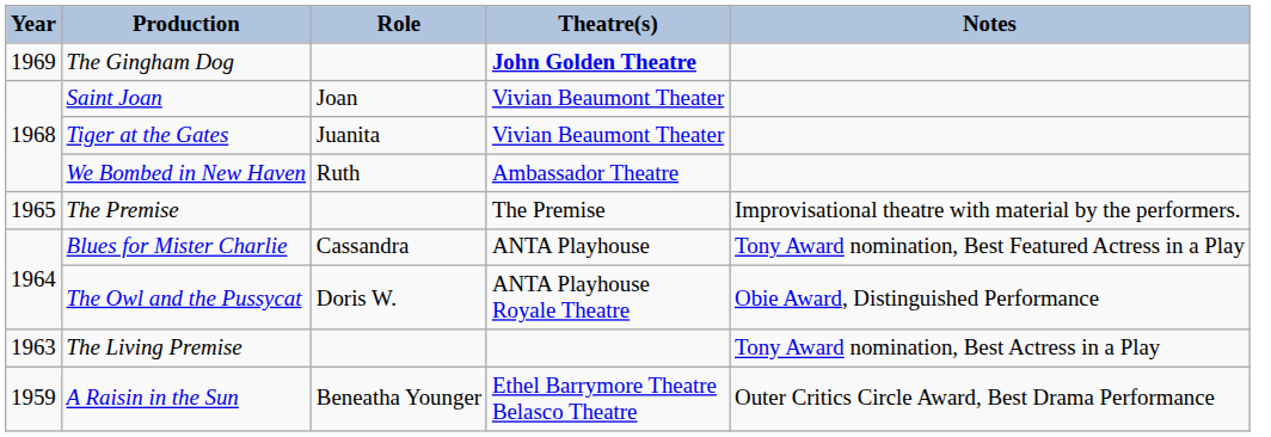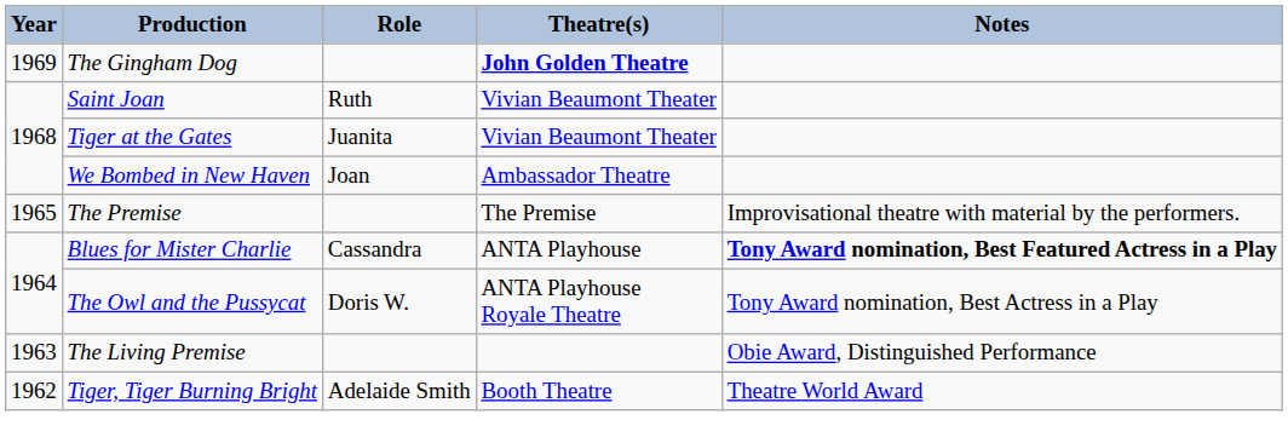 <table class="wikitable" style="font-size:90%;">
 <tr>
 <th style="background:#B0C4DE;">Year</th>
 <th style="background:#B0C4DE;">Production</th>
 <th style="background:#B0C4DE;">Role</th>
 <th style="background:#B0C4DE;">Theatre(s)</th>
 <th style="background:#B0C4DE;">Notes</th>
 </tr>
 <tr>
 <td>1969</td>
 <td><em>The Gingham Dog</em></td>
 <td></td>
 <td><strong><a href='#'>John Golden Theatre</a></strong></td>
 <td></td>
 </tr>
 <tr>
 <td rowspan=3>1968</td>
 <td><em><a href='#'>Saint Joan</a></em></td>
-<td>Joan</td>
+<td>Ruth</td>
 <td><a href='#'>Vivian Beaumont Theater</a></td>
 <td></td>
 </tr>
 <tr>
 <td><em><a href='#'>Tiger at the Gates</a></em></td>
 <td>Juanita</td>
 <td><a href='#'>Vivian Beaumont Theater</a></td>
 <td></td>
 </tr>
 <tr>
 <td><em><a href='#'>We Bombed in New Haven</a></em></td>
-<td>Ruth</td>
+<td>Joan</td>
 <td><a href='#'>Ambassador Theatre</a></td>
 <td></td>
 </tr>
 <tr>
 <td>1965</td>
 <td><em>The Premise</em></td>
 <td></td>
 <td>The Premise</td>
 <td>Improvisational theatre with material by the performers.</td>
 </tr>
 <tr>
 <td rowspan=2>1964</td>
 <td><em><a href='#'>Blues for Mister Charlie</a></em></td>
 <td>Cassandra</td>
 <td>ANTA Playhouse</td>
-<td><a href='#'>Tony Award</a> nomination, Best Featured Actress in a Play</td>
+<td><strong><a href='#'>Tony Award</a> nomination, Best Featured Actress in a Play</strong></td>
 </tr>
 <tr>
 <td><em><a href='#'>The Owl and the Pussycat</a></em></td>
 <td>Doris W.</td>
 <td>ANTA Playhouse<br><a href='#'>Royale Theatre</a></td>
-<td><a href='#'>Obie Award</a>, Distinguished Performance</td>
+<td><a href='#'>Tony Award</a> nomination, Best Actress in a Play</td>
 </tr>
 <tr>
 <td>1963</td>
 <td><em>The Living Premise</em></td>
 <td></td>
 <td></td>
-<td><a href='#'>Tony Award</a> nomination, Best Actress in a Play</td>
+<td><a href='#'>Obie Award</a>, Distinguished Performance</td>
 </tr>
 <tr>
-<td>1959</td>
-<td><em><a href='#'>A Raisin in the Sun</a></em></td>
-<td>Beneatha Younger</td>
-<td><a href='#'>Ethel Barrymore Theatre</a><br><a href='#'>Belasco Theatre</a></td>
-<td>Outer Critics Circle Award, Best Drama Performance</td>
+<td>1962</td>
+<td><em><a href='#'>Tiger, Tiger Burning Bright</a></em></td>
+<td>Adelaide Smith</td>
+<td><a href='#'>Booth Theatre</a></td>
+<td><a href='#'>Theatre World Award</a></td>
 </tr>
 </table>
